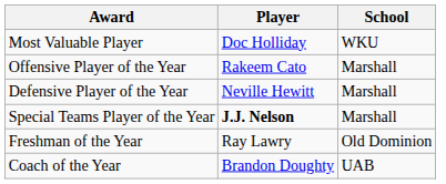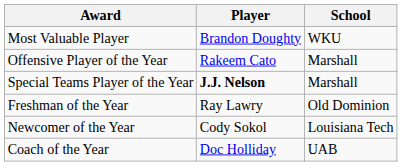 <table class="wikitable sortable">
 <tr>
 <th>Award</th>
 <th>Player</th>
 <th>School</th>
 </tr>
 <tr>
 <td>Most Valuable Player</td>
-<td><a href='#'>Doc Holliday</a></td>
+<td><a href='#'>Brandon Doughty</a></td>
 <td>WKU</td>
 </tr>
 <tr>
 <td>Offensive Player of the Year</td>
 <td><a href='#'>Rakeem Cato</a></td>
-<td>Marshall</td>
-</tr>
-<tr>
-<td>Defensive Player of the Year</td>
-<td><a href='#'>Neville Hewitt</a></td>
 <td>Marshall</td>
 </tr>
 <tr>
 <td>Special Teams Player of the Year</td>
 <td><strong>J.J. Nelson</strong></td>
 <td>Marshall</td>
 </tr>
 <tr>
 <td>Freshman of the Year</td>
 <td>Ray Lawry</td>
 <td>Old Dominion</td>
 </tr>
 <tr>
+<td>Newcomer of the Year</td>
+<td>Cody Sokol</td>
+<td>Louisiana Tech</td>
+</tr>
+<tr>
 <td>Coach of the Year</td>
-<td><a href='#'>Brandon Doughty</a></td>
+<td><a href='#'>Doc Holliday</a></td>
 <td>UAB</td>
 </tr>
 </table>
